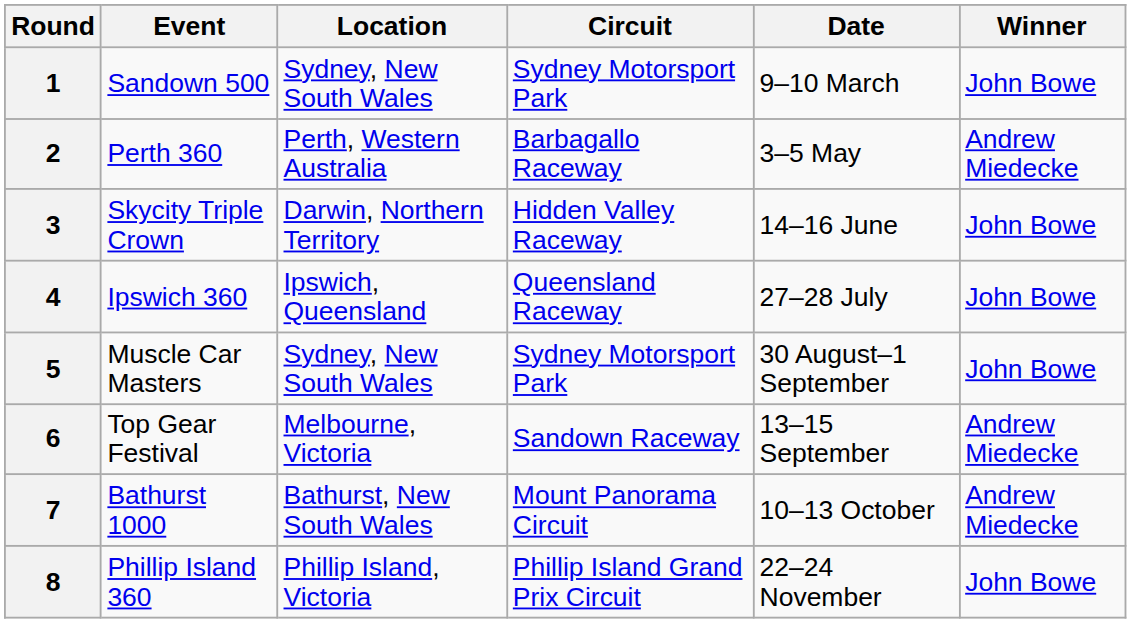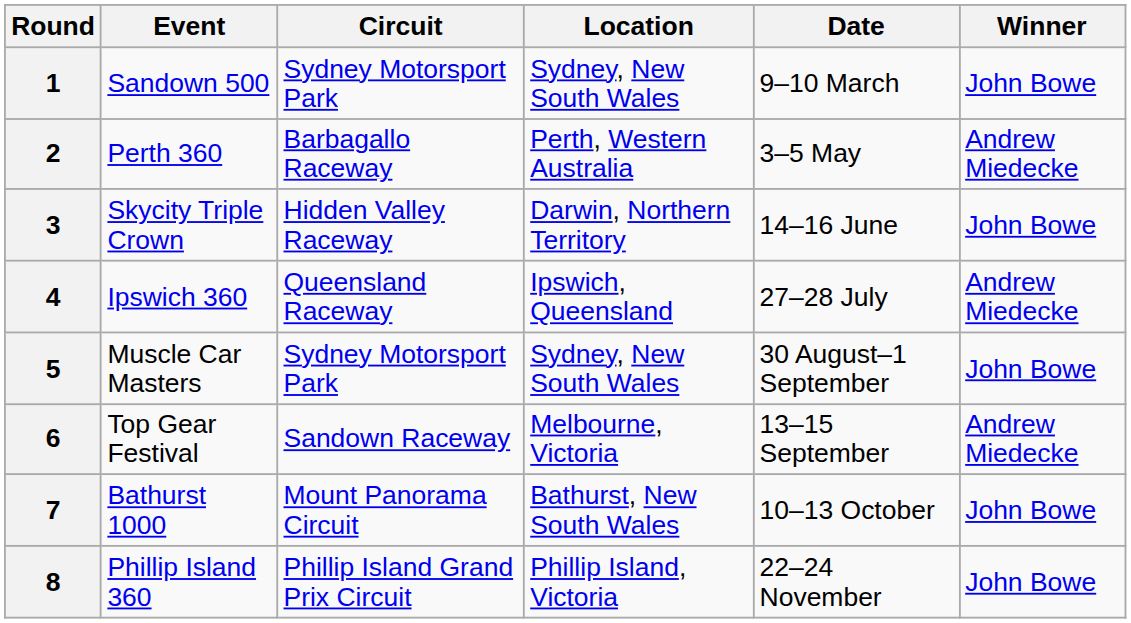 <table class="wikitable" style="font-size: 90%">
 <tr>
 <th>Round</th>
 <th>Event</th>
+<th>Circuit</th>
 <th>Location</th>
-<th>Circuit</th>
 <th>Date</th>
 <th>Winner</th>
 </tr>
 <tr>
 <th>1</th>
 <td> <a href='#'>Sandown 500</a></td>
+<td><a href='#'>Sydney Motorsport Park</a></td>
 <td><a href='#'>Sydney</a>, <a href='#'>New South Wales</a></td>
-<td><a href='#'>Sydney Motorsport Park</a></td>
 <td>9–10 March</td>
 <td><a href='#'>John Bowe</a></td>
 </tr>
 <tr>
 <th>2</th>
 <td> <a href='#'>Perth 360</a></td>
+<td><a href='#'>Barbagallo Raceway</a></td>
 <td><a href='#'>Perth</a>, <a href='#'>Western Australia</a></td>
-<td><a href='#'>Barbagallo Raceway</a></td>
 <td>3–5 May</td>
 <td><a href='#'>Andrew Miedecke</a></td>
 </tr>
 <tr>
 <th>3</th>
 <td> <a href='#'>Skycity Triple Crown</a></td>
+<td><a href='#'>Hidden Valley Raceway</a></td>
 <td><a href='#'>Darwin</a>, <a href='#'>Northern Territory</a></td>
-<td><a href='#'>Hidden Valley Raceway</a></td>
 <td>14–16 June</td>
 <td><a href='#'>John Bowe</a></td>
 </tr>
 <tr>
 <th>4</th>
 <td> <a href='#'>Ipswich 360</a></td>
+<td><a href='#'>Queensland Raceway</a></td>
 <td><a href='#'>Ipswich</a>, <a href='#'>Queensland</a></td>
-<td><a href='#'>Queensland Raceway</a></td>
 <td>27–28 July</td>
-<td><a href='#'>John Bowe</a></td>
+<td><a href='#'>Andrew Miedecke</a></td>
 </tr>
 <tr>
 <th>5</th>
 <td> Muscle Car Masters</td>
+<td><a href='#'>Sydney Motorsport Park</a></td>
 <td><a href='#'>Sydney</a>, <a href='#'>New South Wales</a></td>
-<td><a href='#'>Sydney Motorsport Park</a></td>
 <td>30 August–1 September</td>
 <td><a href='#'>John Bowe</a></td>
 </tr>
 <tr>
 <th>6</th>
 <td> Top Gear Festival</td>
+<td><a href='#'>Sandown Raceway</a></td>
 <td><a href='#'>Melbourne</a>, <a href='#'>Victoria</a></td>
-<td><a href='#'>Sandown Raceway</a></td>
 <td>13–15 September</td>
 <td><a href='#'>Andrew Miedecke</a></td>
 </tr>
 <tr>
 <th>7</th>
 <td> <a href='#'>Bathurst 1000</a></td>
+<td><a href='#'>Mount Panorama Circuit</a></td>
 <td><a href='#'>Bathurst</a>, <a href='#'>New South Wales</a></td>
-<td><a href='#'>Mount Panorama Circuit</a></td>
 <td>10–13 October</td>
-<td><a href='#'>Andrew Miedecke</a></td>
+<td><a href='#'>John Bowe</a></td>
 </tr>
 <tr>
 <th>8</th>
 <td> <a href='#'>Phillip Island 360</a></td>
+<td><a href='#'>Phillip Island Grand Prix Circuit</a></td>
 <td><a href='#'>Phillip Island</a>, <a href='#'>Victoria</a></td>
-<td><a href='#'>Phillip Island Grand Prix Circuit</a></td>
 <td>22–24 November</td>
 <td><a href='#'>John Bowe</a></td>
 </tr>
 </table>
